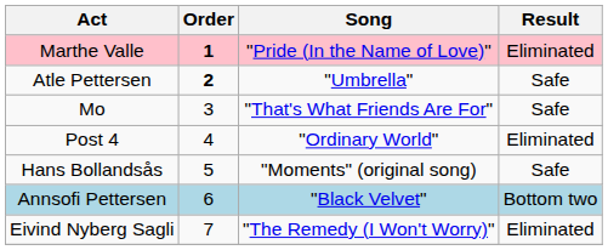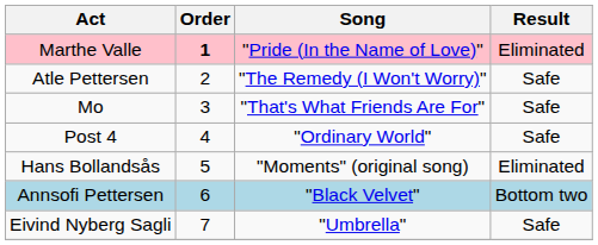 <table class="wikitable plainrowheaders" style="text-align:center;">
 <tr>
 <th scope="col">Act</th>
 <th scope="col">Order</th>
 <th scope="col">Song</th>
 <th scope="col">Result</th>
 </tr>
 <tr style="background:pink;">
 <td>Marthe Valle</td>
 <td><strong>1</strong></td>
 <td>"<a href='#'>Pride (In the Name of Love)</a>"</td>
 <td>Eliminated</td>
 </tr>
 <tr>
 <td>Atle Pettersen</td>
-<td><strong>2</strong></td>
-<td>"<a href='#'>Umbrella</a>"</td>
+<td>2</td>
+<td>"<a href='#'>The Remedy (I Won't Worry)</a>"</td>
 <td>Safe</td>
 </tr>
 <tr>
 <td>Mo</td>
 <td>3</td>
 <td>"<a href='#'>That's What Friends Are For</a>"</td>
 <td>Safe</td>
 </tr>
 <tr>
 <td>Post 4</td>
 <td>4</td>
 <td>"<a href='#'>Ordinary World</a>"</td>
-<td>Eliminated</td>
+<td>Safe</td>
 </tr>
 <tr>
 <td>Hans Bollandsås</td>
 <td>5</td>
 <td>"Moments" (original song)</td>
-<td>Safe</td>
+<td>Eliminated</td>
 </tr>
 <tr style="background:lightblue;">
 <td>Annsofi Pettersen</td>
 <td>6</td>
 <td>"<a href='#'>Black Velvet</a>"</td>
 <td>Bottom two</td>
 </tr>
 <tr>
 <td>Eivind Nyberg Sagli</td>
 <td>7</td>
-<td>"<a href='#'>The Remedy (I Won't Worry)</a>"</td>
-<td>Eliminated</td>
+<td>"<a href='#'>Umbrella</a>"</td>
+<td>Safe</td>
 </tr>
 <tr>
 </tr>
 </table>
